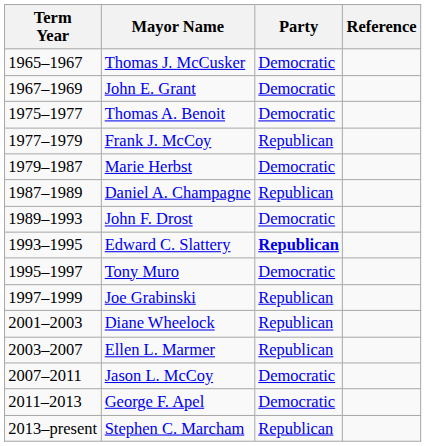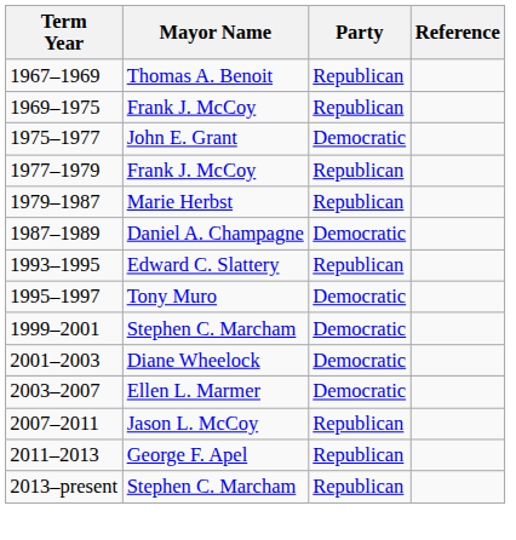 <table class="wikitable">
 <tr>
 <th>Term<br>Year</th>
 <th>Mayor Name</th>
 <th>Party</th>
 <th>Reference</th>
 </tr>
 <tr>
-<td>1965–1967</td>
-<td><a href='#'>Thomas J. McCusker</a></td>
-<td><a href='#'>Democratic</a></td>
+<td>1967–1969</td>
+<td><a href='#'>Thomas A. Benoit</a></td>
+<td><a href='#'>Republican</a></td>
 <td></td>
 </tr>
 <tr>
-<td>1967–1969</td>
-<td><a href='#'>John E. Grant</a></td>
-<td><a href='#'>Democratic</a></td>
+<td>1969–1975</td>
+<td><a href='#'>Frank J. McCoy</a></td>
+<td><a href='#'>Republican</a></td>
 <td></td>
 </tr>
 <tr>
 <td>1975–1977</td>
-<td><a href='#'>Thomas A. Benoit</a></td>
+<td><a href='#'>John E. Grant</a></td>
 <td><a href='#'>Democratic</a></td>
 <td></td>
 </tr>
 <tr>
 <td>1977–1979</td>
 <td><a href='#'>Frank J. McCoy</a></td>
 <td><a href='#'>Republican</a></td>
 <td></td>
 </tr>
 <tr>
 <td>1979–1987</td>
 <td><a href='#'>Marie Herbst</a></td>
-<td><a href='#'>Democratic</a></td>
+<td><a href='#'>Republican</a></td>
 <td></td>
 </tr>
 <tr>
 <td>1987–1989</td>
 <td><a href='#'>Daniel A. Champagne</a></td>
-<td><a href='#'>Republican</a></td>
-<td></td>
-</tr>
-<tr>
-<td>1989–1993</td>
-<td><a href='#'>John F. Drost</a></td>
 <td><a href='#'>Democratic</a></td>
 <td></td>
 </tr>
 <tr>
 <td>1993–1995</td>
 <td><a href='#'>Edward C. Slattery</a></td>
-<td><strong><a href='#'>Republican</a></strong></td>
+<td><a href='#'>Republican</a></td>
 <td></td>
 </tr>
 <tr>
 <td>1995–1997</td>
 <td><a href='#'>Tony Muro</a></td>
 <td><a href='#'>Democratic</a></td>
 <td></td>
 </tr>
 <tr>
-<td>1997–1999</td>
-<td><a href='#'>Joe Grabinski</a></td>
-<td><a href='#'>Republican</a></td>
+<td>1999–2001</td>
+<td><a href='#'>Stephen C. Marcham</a></td>
+<td><a href='#'>Democratic</a></td>
 <td></td>
 </tr>
 <tr>
 <td>2001–2003</td>
 <td><a href='#'>Diane Wheelock</a></td>
-<td><a href='#'>Republican</a></td>
+<td><a href='#'>Democratic</a></td>
 <td></td>
 </tr>
 <tr>
 <td>2003–2007</td>
 <td><a href='#'>Ellen L. Marmer</a></td>
-<td><a href='#'>Republican</a></td>
+<td><a href='#'>Democratic</a></td>
 <td></td>
 </tr>
 <tr>
 <td>2007–2011</td>
 <td><a href='#'>Jason L. McCoy</a></td>
-<td><a href='#'>Democratic</a></td>
+<td><a href='#'>Republican</a></td>
 <td></td>
 </tr>
 <tr>
 <td>2011–2013</td>
 <td><a href='#'>George F. Apel</a></td>
-<td><a href='#'>Democratic</a></td>
+<td><a href='#'>Republican</a></td>
 <td></td>
 </tr>
 <tr>
 <td>2013–present</td>
 <td><a href='#'>Stephen C. Marcham</a></td>
 <td><a href='#'>Republican</a></td>
 <td></td>
 </tr>
 </table>
